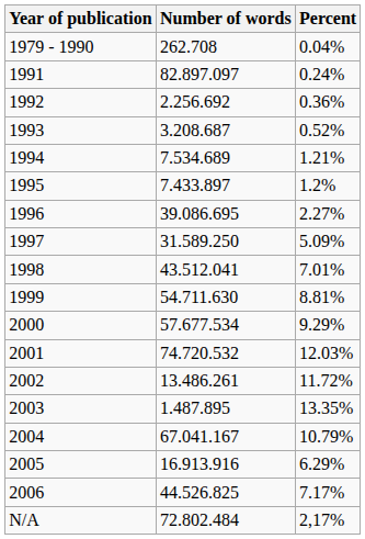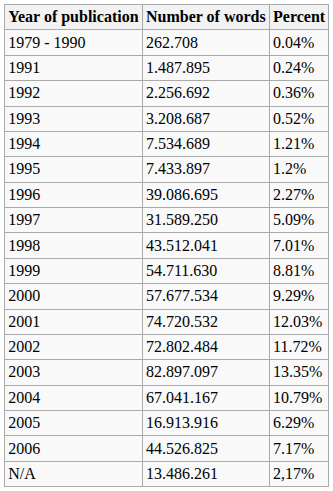 <table class="wikitable">
 <tr>
 <th>Year of publication</th>
 <th>Number of words</th>
 <th>Percent</th>
 </tr>
 <tr>
 <td>1979 - 1990</td>
 <td>262.708</td>
 <td>0.04%</td>
 </tr>
 <tr>
 <td>1991</td>
-<td>82.897.097</td>
+<td>1.487.895</td>
 <td>0.24%</td>
 </tr>
 <tr>
 <td>1992</td>
 <td>2.256.692</td>
 <td>0.36%</td>
 </tr>
 <tr>
 <td>1993</td>
 <td>3.208.687</td>
 <td>0.52%</td>
 </tr>
 <tr>
 <td>1994</td>
 <td>7.534.689</td>
 <td>1.21%</td>
 </tr>
 <tr>
 <td>1995</td>
 <td>7.433.897</td>
 <td>1.2%</td>
 </tr>
 <tr>
 <td>1996</td>
 <td>39.086.695</td>
 <td>2.27%</td>
 </tr>
 <tr>
 <td>1997</td>
 <td>31.589.250</td>
 <td>5.09%</td>
 </tr>
 <tr>
 <td>1998</td>
 <td>43.512.041</td>
 <td>7.01%</td>
 </tr>
 <tr>
 <td>1999</td>
 <td>54.711.630</td>
 <td>8.81%</td>
 </tr>
 <tr>
 <td>2000</td>
 <td>57.677.534</td>
 <td>9.29%</td>
 </tr>
 <tr>
 <td>2001</td>
 <td>74.720.532</td>
 <td>12.03%</td>
 </tr>
 <tr>
 <td>2002</td>
-<td>13.486.261</td>
+<td>72.802.484</td>
 <td>11.72%</td>
 </tr>
 <tr>
 <td>2003</td>
-<td>1.487.895</td>
+<td>82.897.097</td>
 <td>13.35%</td>
 </tr>
 <tr>
 <td>2004</td>
 <td>67.041.167</td>
 <td>10.79%</td>
 </tr>
 <tr>
 <td>2005</td>
 <td>16.913.916</td>
 <td>6.29%</td>
 </tr>
 <tr>
 <td>2006</td>
 <td>44.526.825</td>
 <td>7.17%</td>
 </tr>
 <tr>
 <td>N/A</td>
-<td>72.802.484</td>
+<td>13.486.261</td>
 <td>2,17%</td>
 </tr>
 </table>
